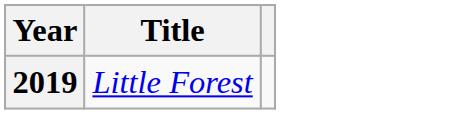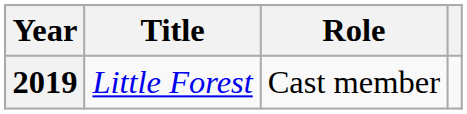 <table class="wikitable plainrowheaders">
 <tr>
 <th scope="col">Year</th>
 <th scope="col">Title</th>
+<th scope="col">Role</th>
 <th scope="col" class="unsortable"></th>
 </tr>
 <tr>
 <th scope="row">2019</th>
 <td><em><a href='#'>Little Forest</a></em></td>
+<td>Cast member</td>
 <td style="text-align:center"></td>
 </tr>
 </table>
